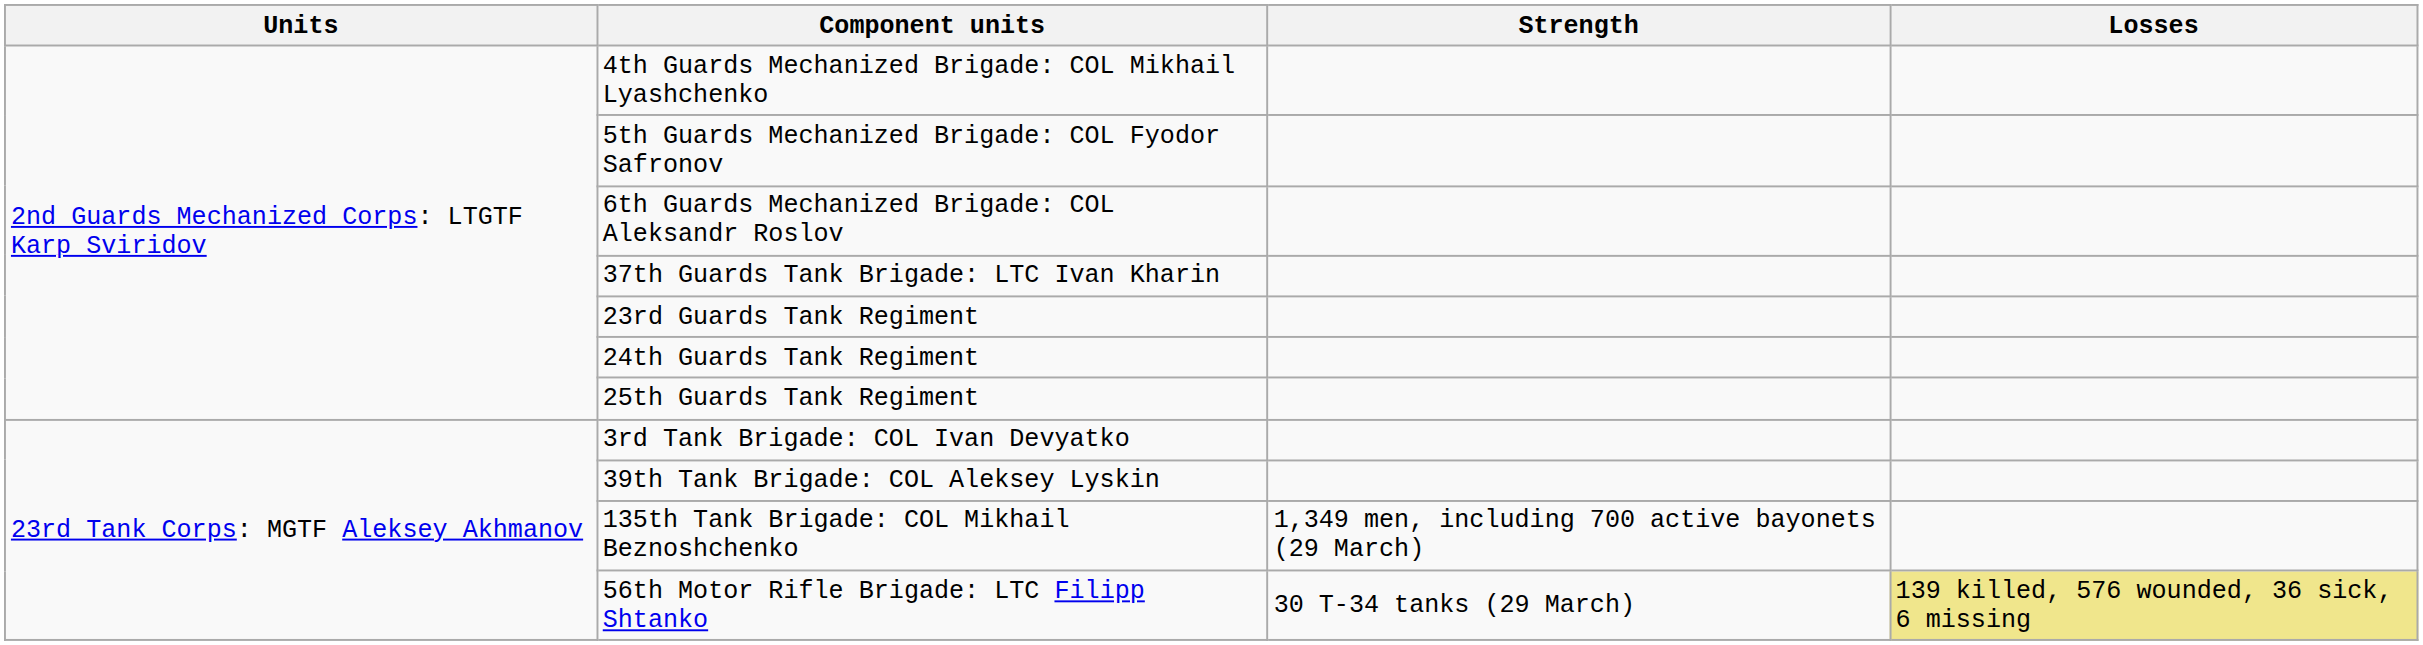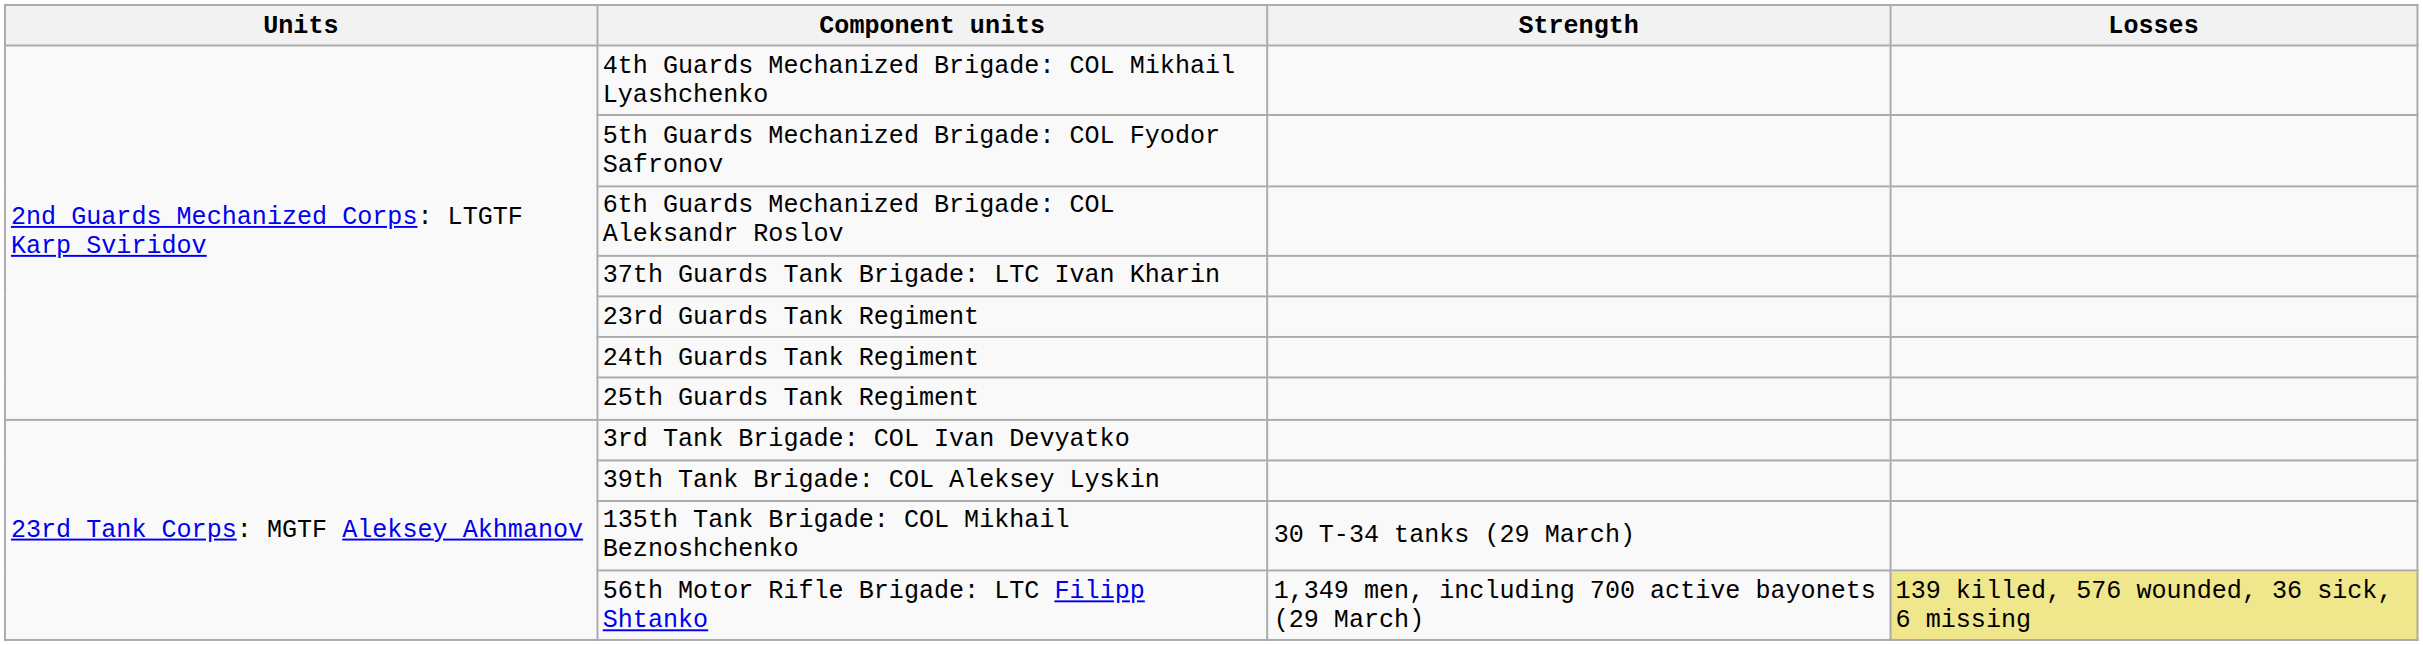 <table class="wikitable">
 <tr>
 <th>Units</th>
 <th>Component units</th>
 <th>Strength</th>
 <th>Losses</th>
 </tr>
 <tr>
 <td rowspan="7"><a href='#'>2nd Guards Mechanized Corps</a>: LTGTF <a href='#'>Karp Sviridov</a></td>
 <td>4th Guards Mechanized Brigade: COL Mikhail Lyashchenko</td>
 <td></td>
 <td></td>
 </tr>
 <tr>
 <td>5th Guards Mechanized Brigade: COL Fyodor Safronov</td>
 <td></td>
 <td></td>
 </tr>
 <tr>
 <td>6th Guards Mechanized Brigade: COL Aleksandr Roslov</td>
 <td></td>
 <td></td>
 </tr>
 <tr>
 <td>37th Guards Tank Brigade: LTC Ivan Kharin</td>
 <td></td>
 <td></td>
 </tr>
 <tr>
 <td>23rd Guards Tank Regiment</td>
 <td></td>
 <td></td>
 </tr>
 <tr>
 <td>24th Guards Tank Regiment</td>
 <td></td>
 <td></td>
 </tr>
 <tr>
 <td>25th Guards Tank Regiment</td>
 <td></td>
 <td></td>
 </tr>
 <tr>
 <td rowspan="4"><a href='#'>23rd Tank Corps</a>: MGTF <a href='#'>Aleksey Akhmanov</a></td>
 <td>3rd Tank Brigade: COL Ivan Devyatko</td>
 <td></td>
 <td></td>
 </tr>
 <tr>
 <td>39th Tank Brigade: COL Aleksey Lyskin</td>
 <td></td>
 <td></td>
 </tr>
 <tr>
 <td>135th Tank Brigade: COL Mikhail Beznoshchenko</td>
-<td>1,349 men, including 700 active bayonets (29 March)</td>
+<td>30 T-34 tanks (29 March)</td>
 <td></td>
 </tr>
 <tr>
 <td>56th Motor Rifle Brigade: LTC <a href='#'>Filipp Shtanko</a></td>
-<td>30 T-34 tanks (29 March)</td>
+<td>1,349 men, including 700 active bayonets (29 March)</td>
 <td style="background: khaki;">139 killed, 576 wounded, 36 sick, 6 missing</td>
 </tr>
 </table>
